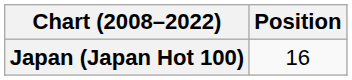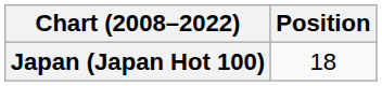 <table class="wikitable plainrowheaders" style="text-align:center">
 <tr>
 <th scope="col">Chart (2008–2022)</th>
 <th scope="col">Position</th>
 </tr>
 <tr>
 <th scope="row">Japan (Japan Hot 100)</th>
-<td>16</td>
+<td>18</td>
 </tr>
 </table>
